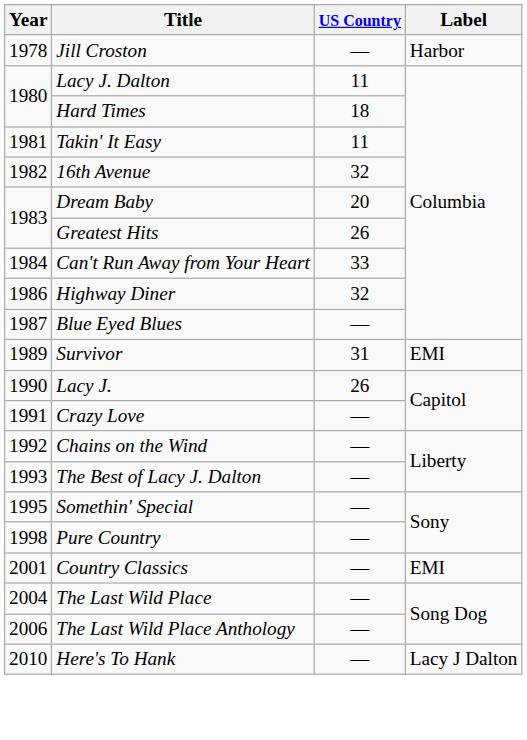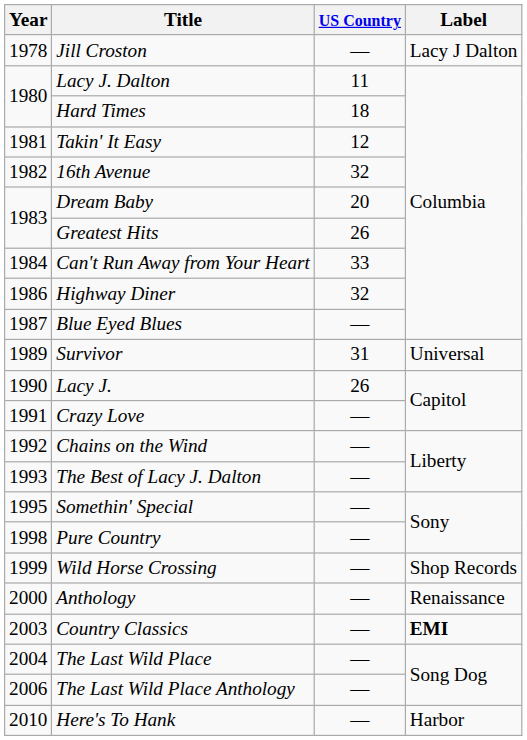 <table class="wikitable">
 <tr>
 <th>Year</th>
 <th>Title</th>
 <th><small><a href='#'>US Country</a></small></th>
 <th>Label</th>
 </tr>
 <tr>
 <td>1978</td>
 <td><em>Jill Croston</em></td>
 <td align="center">—</td>
-<td>Harbor</td>
+<td>Lacy J Dalton</td>
 </tr>
 <tr>
 <td rowspan="2">1980</td>
 <td><em>Lacy J. Dalton</em></td>
 <td align="center">11</td>
 <td rowspan="9">Columbia</td>
 </tr>
 <tr>
 <td><em>Hard Times</em></td>
 <td align="center">18</td>
 </tr>
 <tr>
 <td>1981</td>
 <td><em>Takin' It Easy</em></td>
-<td align="center">11</td>
+<td align="center">12</td>
 </tr>
 <tr>
 <td>1982</td>
 <td><em>16th Avenue</em></td>
 <td align="center">32</td>
 </tr>
 <tr>
 <td rowspan="2">1983</td>
 <td><em>Dream Baby</em></td>
 <td align="center">20</td>
 </tr>
 <tr>
 <td><em>Greatest Hits</em></td>
 <td align="center">26</td>
 </tr>
 <tr>
 <td>1984</td>
 <td><em>Can't Run Away from Your Heart</em></td>
 <td align="center">33</td>
 </tr>
 <tr>
 <td>1986</td>
 <td><em>Highway Diner</em></td>
 <td align="center">32</td>
 </tr>
 <tr>
 <td>1987</td>
 <td><em>Blue Eyed Blues</em></td>
 <td align="center">—</td>
 </tr>
 <tr>
 <td>1989</td>
 <td><em>Survivor</em></td>
 <td align="center">31</td>
-<td>EMI</td>
+<td>Universal</td>
 </tr>
 <tr>
 <td>1990</td>
 <td><em>Lacy J.</em></td>
 <td align="center">26</td>
 <td rowspan="2">Capitol</td>
 </tr>
 <tr>
 <td>1991</td>
 <td><em>Crazy Love</em></td>
 <td align="center">—</td>
 </tr>
 <tr>
 <td>1992</td>
 <td><em>Chains on the Wind</em></td>
 <td align="center">—</td>
 <td rowspan="2">Liberty</td>
 </tr>
 <tr>
 <td>1993</td>
 <td><em>The Best of Lacy J. Dalton</em></td>
 <td align="center">—</td>
 </tr>
 <tr>
 <td>1995</td>
 <td><em>Somethin' Special</em></td>
 <td align="center">—</td>
 <td rowspan="2">Sony</td>
 </tr>
 <tr>
 <td>1998</td>
 <td><em>Pure Country</em></td>
 <td align="center">—</td>
 </tr>
 <tr>
-<td>2001</td>
+<td>1999</td>
+<td><em>Wild Horse Crossing</em></td>
+<td align="center">—</td>
+<td>Shop Records</td>
+</tr>
+<tr>
+<td>2000</td>
+<td><em>Anthology</em></td>
+<td align="center">—</td>
+<td>Renaissance</td>
+</tr>
+<tr>
+<td>2003</td>
 <td><em>Country Classics</em></td>
 <td align="center">—</td>
-<td>EMI</td>
+<td><strong>EMI</strong></td>
 </tr>
 <tr>
 <td>2004</td>
 <td><em>The Last Wild Place</em></td>
 <td align="center">—</td>
 <td rowspan="2">Song Dog</td>
 </tr>
 <tr>
 <td>2006</td>
 <td><em>The Last Wild Place Anthology</em></td>
 <td align="center">—</td>
 </tr>
 <tr>
 <td>2010</td>
 <td><em>Here's To Hank</em></td>
 <td align="center">—</td>
-<td>Lacy J Dalton</td>
+<td>Harbor</td>
 </tr>
 </table>
